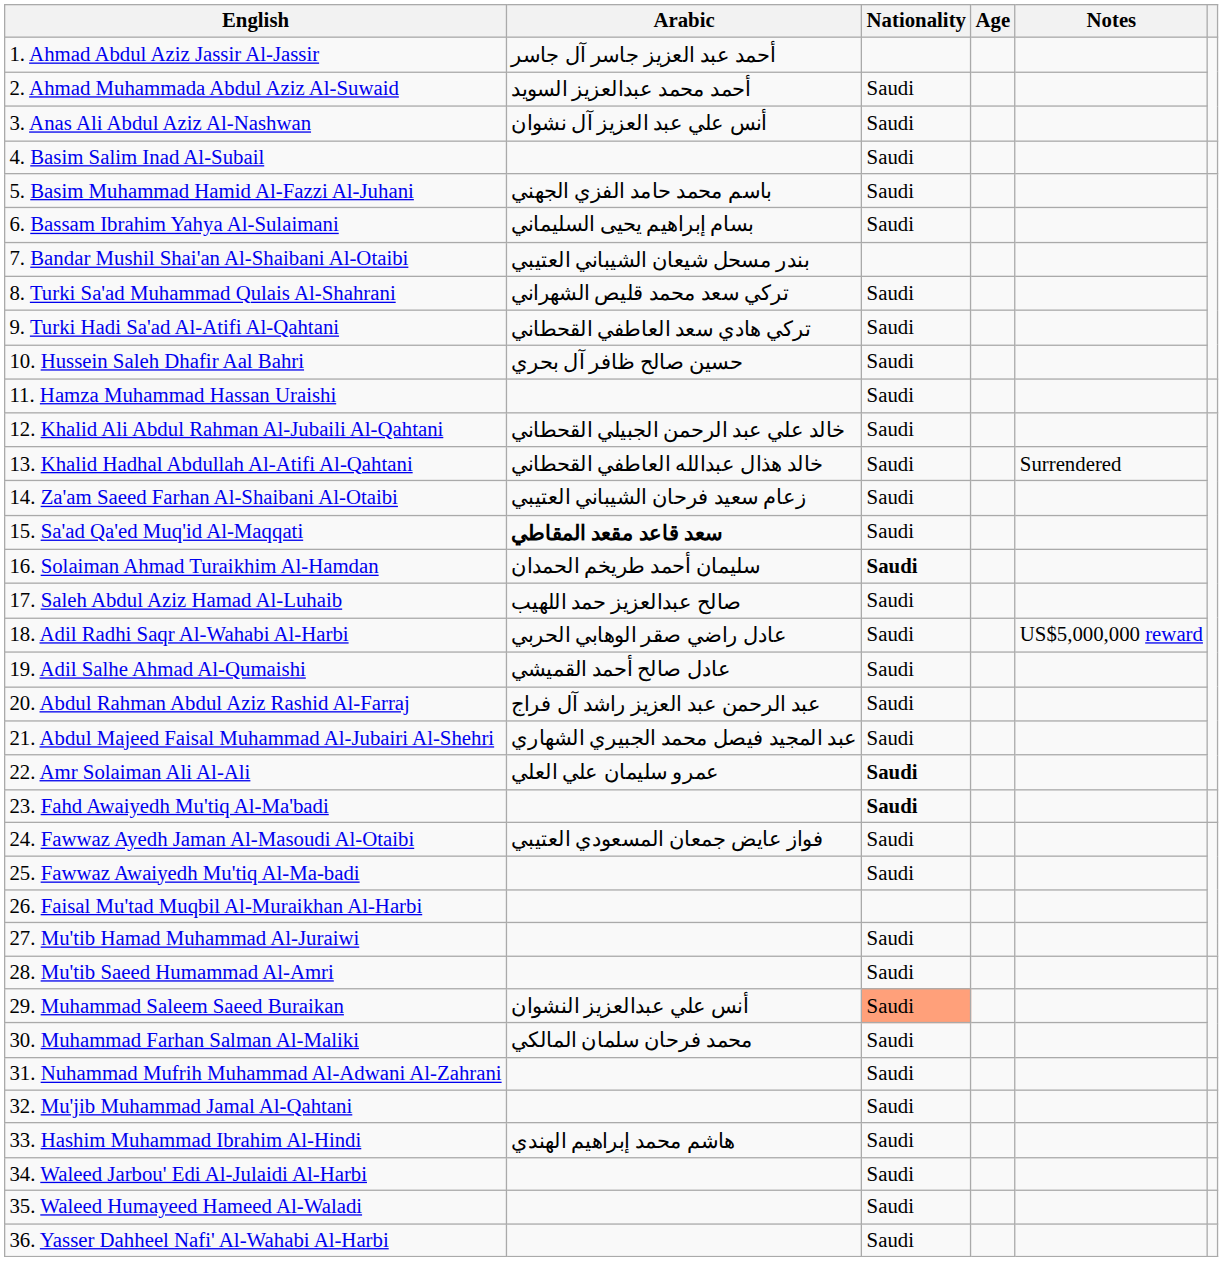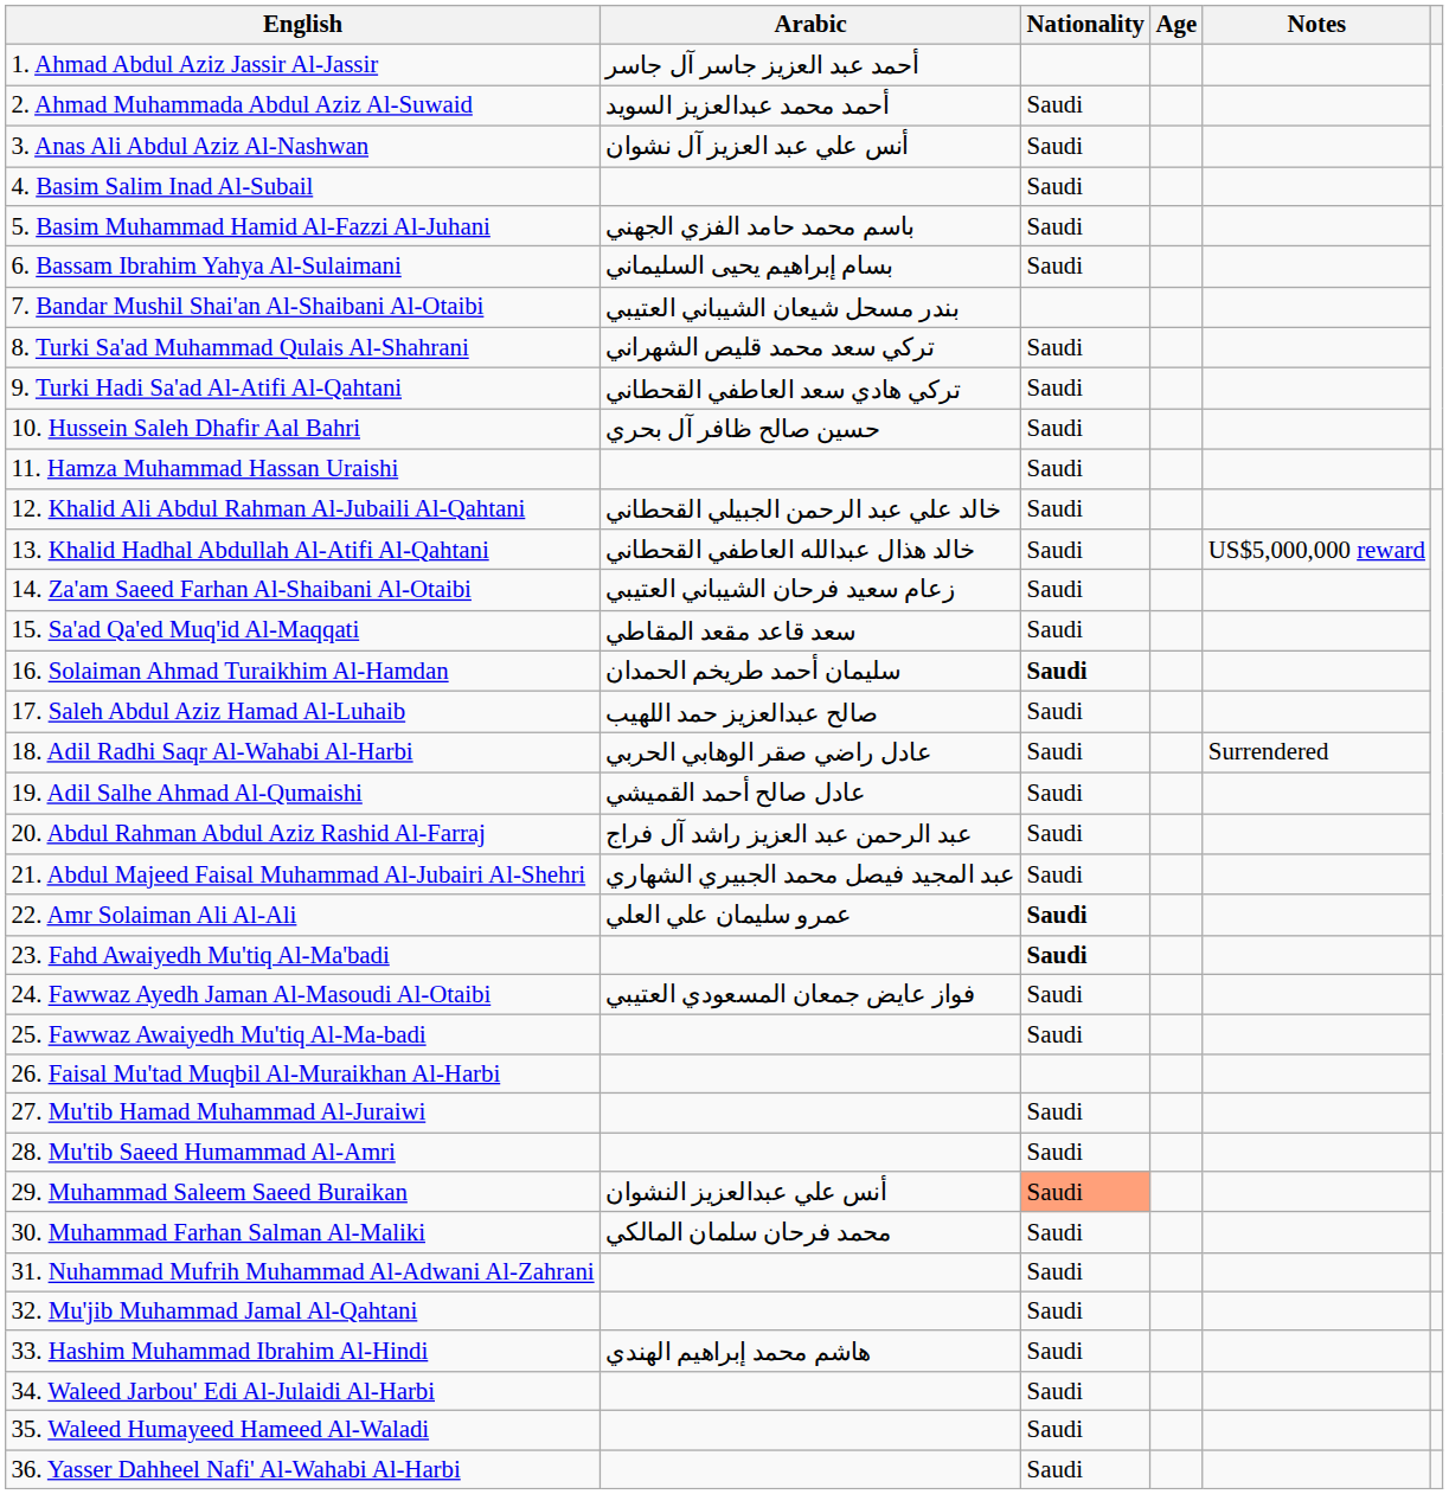 <table class="wikitable sortable">
 <tr>
 <th>English</th>
 <th>Arabic</th>
 <th>Nationality</th>
 <th>Age</th>
 <th>Notes</th>
 <th></th>
 </tr>
 <tr>
 <td>1. <a href='#'>Ahmad Abdul Aziz Jassir Al-Jassir</a></td>
 <td>أحمد عبد العزيز جاسر آل جاسر</td>
 <td></td>
 <td></td>
 <td></td>
 </tr>
 <tr>
 <td>2. <a href='#'>Ahmad Muhammada Abdul Aziz Al-Suwaid</a></td>
 <td>أحمد محمد عبدالعزيز السويد</td>
 <td>Saudi</td>
 <td></td>
 <td></td>
 </tr>
 <tr>
 <td>3. <a href='#'>Anas Ali Abdul Aziz Al-Nashwan</a></td>
 <td>أنس علي عبد العزيز آل نشوان</td>
 <td>Saudi</td>
 <td></td>
 <td></td>
 </tr>
 <tr>
 <td>4. <a href='#'>Basim Salim Inad Al-Subail</a></td>
 <td></td>
 <td>Saudi</td>
 <td></td>
 <td></td>
 <td></td>
 </tr>
 <tr>
 <td>5. <a href='#'>Basim Muhammad Hamid Al-Fazzi Al-Juhani</a></td>
 <td>باسم محمد حامد الفزي الجهني</td>
 <td>Saudi</td>
 <td></td>
 <td></td>
 </tr>
 <tr>
 <td>6. <a href='#'>Bassam Ibrahim Yahya Al-Sulaimani</a></td>
 <td>بسام إبراهيم يحيى السليماني</td>
 <td>Saudi</td>
 <td></td>
 <td></td>
 </tr>
 <tr>
 <td>7. <a href='#'>Bandar Mushil Shai'an Al-Shaibani Al-Otaibi</a></td>
 <td>بندر مسحل شيعان الشيباني العتيبي</td>
 <td></td>
 <td></td>
 <td></td>
 </tr>
 <tr>
 <td>8. <a href='#'>Turki Sa'ad Muhammad Qulais Al-Shahrani</a></td>
 <td>تركي سعد محمد قليص الشهراني</td>
 <td>Saudi</td>
 <td></td>
 <td></td>
 </tr>
 <tr>
 <td>9. <a href='#'>Turki Hadi Sa'ad Al-Atifi Al-Qahtani</a></td>
 <td>تركي هادي سعد العاطفي القحطاني</td>
 <td>Saudi</td>
 <td></td>
 <td></td>
 </tr>
 <tr>
 <td>10. <a href='#'>Hussein Saleh Dhafir Aal Bahri</a></td>
 <td>حسين صالح ظافر آل بحري</td>
 <td>Saudi</td>
 <td></td>
 <td></td>
 </tr>
 <tr>
 <td>11. <a href='#'>Hamza Muhammad Hassan Uraishi</a></td>
 <td></td>
 <td>Saudi</td>
 <td></td>
 <td></td>
 <td></td>
 </tr>
 <tr>
 <td>12. <a href='#'>Khalid Ali Abdul Rahman Al-Jubaili Al-Qahtani</a></td>
 <td>خالد علي عبد الرحمن الجبيلي القحطاني</td>
 <td>Saudi</td>
 <td></td>
 <td></td>
 </tr>
 <tr>
 <td>13. <a href='#'>Khalid Hadhal Abdullah Al-Atifi Al-Qahtani</a></td>
 <td>خالد هذال عبدالله العاطفي القحطاني</td>
 <td>Saudi</td>
 <td></td>
-<td>Surrendered</td>
+<td>US$5,000,000 <a href='#'>reward</a></td>
 </tr>
 <tr>
 <td>14. <a href='#'>Za'am Saeed Farhan Al-Shaibani Al-Otaibi</a></td>
 <td>زعام سعيد فرحان الشيباني العتيبي</td>
 <td>Saudi</td>
 <td></td>
 <td></td>
 </tr>
 <tr>
 <td>15. <a href='#'>Sa'ad Qa'ed Muq'id Al-Maqqati</a></td>
-<td><strong>سعد قاعد مقعد المقاطي</strong></td>
+<td>سعد قاعد مقعد المقاطي</td>
 <td>Saudi</td>
 <td></td>
 <td></td>
 </tr>
 <tr>
 <td>16. <a href='#'>Solaiman Ahmad Turaikhim Al-Hamdan</a></td>
 <td>سليمان أحمد طريخم الحمدان</td>
 <td><strong>Saudi</strong></td>
 <td></td>
 <td></td>
 </tr>
 <tr>
 <td>17. <a href='#'>Saleh Abdul Aziz Hamad Al-Luhaib</a></td>
 <td>صالح عبدالعزيز حمد اللهيب</td>
 <td>Saudi</td>
 <td></td>
 <td></td>
 </tr>
 <tr>
 <td>18. <a href='#'>Adil Radhi Saqr Al-Wahabi Al-Harbi</a></td>
 <td>عادل راضي صقر الوهابي الحربي</td>
 <td>Saudi</td>
 <td></td>
-<td>US$5,000,000 <a href='#'>reward</a></td>
+<td>Surrendered</td>
 </tr>
 <tr>
 <td>19. <a href='#'>Adil Salhe Ahmad Al-Qumaishi</a></td>
 <td>عادل صالح أحمد القميشي</td>
 <td>Saudi</td>
 <td></td>
 <td></td>
 </tr>
 <tr>
 <td>20. <a href='#'>Abdul Rahman Abdul Aziz Rashid Al-Farraj</a></td>
 <td>عبد الرحمن عبد العزيز راشد آل فراج</td>
 <td>Saudi</td>
 <td></td>
 <td></td>
 </tr>
 <tr>
 <td>21. <a href='#'>Abdul Majeed Faisal Muhammad Al-Jubairi Al-Shehri</a></td>
 <td>عبد المجيد فيصل محمد الجبيري الشهاري</td>
 <td>Saudi</td>
 <td></td>
 <td></td>
 </tr>
 <tr>
 <td>22. <a href='#'>Amr Solaiman Ali Al-Ali</a></td>
 <td>عمرو سليمان علي العلي</td>
 <td><strong>Saudi</strong></td>
 <td></td>
 <td></td>
 </tr>
 <tr>
 <td>23. <a href='#'>Fahd Awaiyedh Mu'tiq Al-Ma'badi</a></td>
 <td></td>
 <td><strong>Saudi</strong></td>
 <td></td>
 <td></td>
 <td></td>
 </tr>
 <tr>
 <td>24. <a href='#'>Fawwaz Ayedh Jaman Al-Masoudi Al-Otaibi</a></td>
 <td>فواز عايض جمعان المسعودي العتيبي</td>
 <td>Saudi</td>
 <td></td>
 <td></td>
 </tr>
 <tr>
 <td>25. <a href='#'>Fawwaz Awaiyedh Mu'tiq Al-Ma-badi</a></td>
 <td></td>
 <td>Saudi</td>
 <td></td>
 <td></td>
 </tr>
 <tr>
 <td>26. <a href='#'>Faisal Mu'tad Muqbil Al-Muraikhan Al-Harbi</a></td>
 <td></td>
 <td></td>
 <td></td>
 <td></td>
 </tr>
 <tr>
 <td>27. <a href='#'>Mu'tib Hamad Muhammad Al-Juraiwi</a></td>
 <td></td>
 <td>Saudi</td>
 <td></td>
 <td></td>
 </tr>
 <tr>
 <td>28. <a href='#'>Mu'tib Saeed Humammad Al-Amri</a></td>
 <td></td>
 <td>Saudi</td>
 <td></td>
 <td></td>
 <td></td>
 </tr>
 <tr>
 <td>29. <a href='#'>Muhammad Saleem Saeed Buraikan</a></td>
 <td>أنس علي عبدالعزيز النشوان</td>
 <td style="background: lightsalmon;">Saudi</td>
 <td></td>
 <td></td>
 </tr>
 <tr>
 <td>30. <a href='#'>Muhammad Farhan Salman Al-Maliki</a></td>
 <td>محمد فرحان سلمان المالكي</td>
 <td>Saudi</td>
 <td></td>
 <td></td>
 </tr>
 <tr>
 <td>31. <a href='#'>Nuhammad Mufrih Muhammad Al-Adwani Al-Zahrani</a></td>
 <td></td>
 <td>Saudi</td>
 <td></td>
 <td></td>
 <td></td>
 </tr>
 <tr>
 <td>32. <a href='#'>Mu'jib Muhammad Jamal Al-Qahtani</a></td>
 <td></td>
 <td>Saudi</td>
 <td></td>
 <td></td>
 <td></td>
 </tr>
 <tr>
 <td>33. <a href='#'>Hashim Muhammad Ibrahim Al-Hindi</a></td>
 <td>هاشم محمد إبراهيم الهندي</td>
 <td>Saudi</td>
 <td></td>
 <td></td>
 </tr>
 <tr>
 <td>34. <a href='#'>Waleed Jarbou' Edi Al-Julaidi Al-Harbi</a></td>
 <td></td>
 <td>Saudi</td>
 <td></td>
 <td></td>
 <td></td>
 </tr>
 <tr>
 <td>35. <a href='#'>Waleed Humayeed Hameed Al-Waladi</a></td>
 <td></td>
 <td>Saudi</td>
 <td></td>
 <td></td>
 <td></td>
 </tr>
 <tr>
 <td>36. <a href='#'>Yasser Dahheel Nafi' Al-Wahabi Al-Harbi</a></td>
 <td></td>
 <td>Saudi</td>
 <td></td>
 <td></td>
 <td></td>
 </tr>
 </table>
